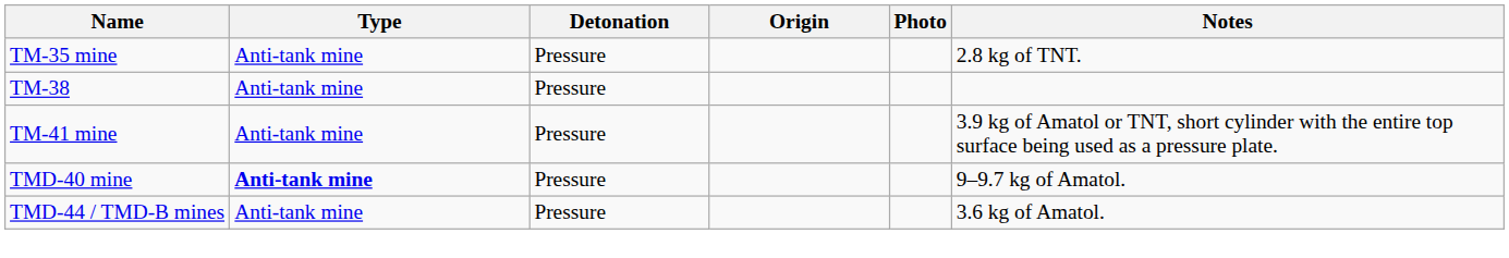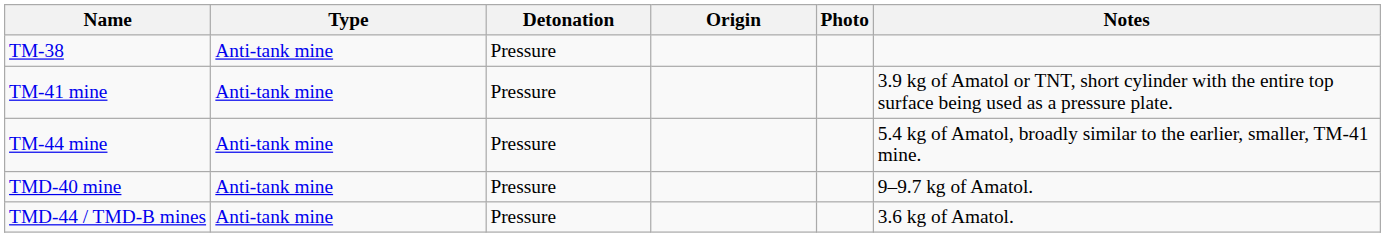 <table class="wikitable" style="width:90%;">
 <tr>
 <th style="width:15%;">Name</th>
 <th style="width:20%;">Type</th>
 <th style="width:12%;">Detonation</th>
 <th style="width:12%;">Origin</th>
 <th>Photo</th>
 <th>Notes</th>
-</tr>
-<tr>
-<td><a href='#'>TM-35 mine</a></td>
-<td><a href='#'>Anti-tank mine</a></td>
-<td>Pressure</td>
-<td></td>
-<td></td>
-<td>2.8 kg of TNT.</td>
 </tr>
 <tr>
 <td><a href='#'>TM-38</a></td>
 <td><a href='#'>Anti-tank mine</a></td>
 <td>Pressure</td>
 <td></td>
 <td></td>
 <td></td>
 </tr>
 <tr>
 <td><a href='#'>TM-41 mine</a></td>
 <td><a href='#'>Anti-tank mine</a></td>
 <td>Pressure</td>
 <td></td>
 <td></td>
 <td>3.9 kg of Amatol or TNT, short cylinder with the entire top surface being used as a pressure plate.</td>
 </tr>
 <tr>
+<td><a href='#'>TM-44 mine</a></td>
+<td><a href='#'>Anti-tank mine</a></td>
+<td>Pressure</td>
+<td></td>
+<td></td>
+<td>5.4 kg of Amatol, broadly similar to the earlier, smaller, TM-41 mine.</td>
+</tr>
+<tr>
 <td><a href='#'>TMD-40 mine</a></td>
-<td><strong><a href='#'>Anti-tank mine</a></strong></td>
+<td><a href='#'>Anti-tank mine</a></td>
 <td>Pressure</td>
 <td></td>
 <td></td>
 <td>9–9.7 kg of Amatol.</td>
 </tr>
 <tr>
 <td><a href='#'>TMD-44 / TMD-B mines</a></td>
 <td><a href='#'>Anti-tank mine</a></td>
 <td>Pressure</td>
 <td></td>
 <td></td>
 <td>3.6 kg of Amatol.</td>
 </tr>
 </table>
